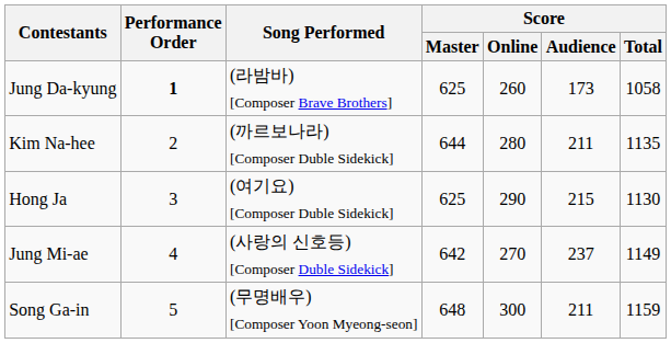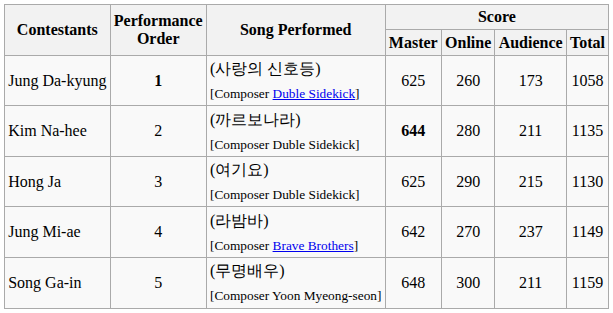 <table class="wikitable sortable">
 <tr>
 <th rowspan=2>Contestants</th>
 <th rowspan=2>Performance<br>Order</th>
 <th rowspan=2>Song Performed</th>
 <th colspan=4>Score</th>
 </tr>
 <tr>
 <th>Master</th>
 <th>Online</th>
 <th>Audience</th>
 <th>Total</th>
 </tr>
 <tr align=center>
 <td align=left>Jung Da-kyung</td>
 <td><strong>1</strong></td>
-<td align=left>(라밤바)<br><sub>[Composer <a href='#'>Brave Brothers</a>]</sub></td>
+<td align=left>(사랑의 신호등)<br><sub>[Composer <a href='#'>Duble Sidekick</a>]</sub></td>
 <td>625</td>
 <td>260</td>
 <td>173</td>
 <td>1058</td>
 </tr>
 <tr align=center>
 <td align=left>Kim Na-hee</td>
 <td>2</td>
 <td align=left>(까르보나라)<br><sub>[Composer Duble Sidekick]</sub></td>
-<td>644</td>
+<td><strong>644</strong></td>
 <td>280</td>
 <td>211</td>
 <td>1135</td>
 </tr>
 <tr align=center>
 <td align=left>Hong Ja</td>
 <td>3</td>
 <td align=left>(여기요)<br><sub>[Composer Duble Sidekick]</sub></td>
 <td>625</td>
 <td>290</td>
 <td>215</td>
 <td>1130</td>
 </tr>
 <tr align=center>
 <td align=left>Jung Mi-ae</td>
 <td>4</td>
-<td align=left>(사랑의 신호등)<br><sub>[Composer <a href='#'>Duble Sidekick</a>]</sub></td>
+<td align=left>(라밤바)<br><sub>[Composer <a href='#'>Brave Brothers</a>]</sub></td>
 <td>642</td>
 <td>270</td>
 <td>237</td>
 <td>1149</td>
 </tr>
 <tr align=center>
 <td align=left>Song Ga-in</td>
 <td>5</td>
 <td align=left>(무명배우)<br><sub>[Composer Yoon Myeong-seon]</sub></td>
 <td>648</td>
 <td>300</td>
 <td>211</td>
 <td>1159</td>
 </tr>
 </table>
